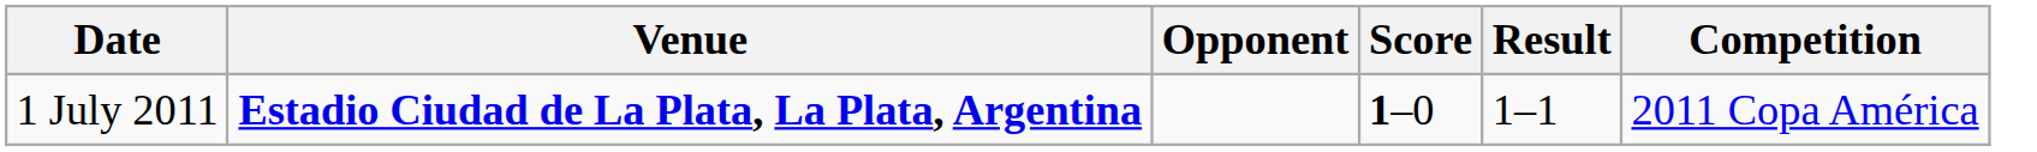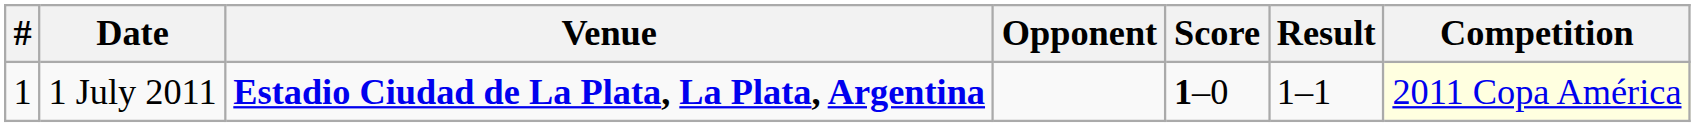 <table class="wikitable">
 <tr>
+<th>#</th>
 <th>Date</th>
 <th>Venue</th>
 <th>Opponent</th>
 <th>Score</th>
 <th>Result</th>
 <th>Competition</th>
 </tr>
 <tr>
+<td>1</td>
 <td>1 July 2011</td>
 <td><strong><a href='#'>Estadio Ciudad de La Plata</a>, <a href='#'>La Plata</a>, <a href='#'>Argentina</a></strong></td>
 <td></td>
 <td><strong>1</strong>–0</td>
 <td>1–1</td>
-<td><a href='#'>2011 Copa América</a></td>
+<td style="background: lightyellow;"><a href='#'>2011 Copa América</a></td>
 </tr>
 </table>
